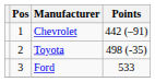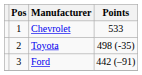 <table class="wikitable" style="font-size: 95%;">
 <tr>
 <th></th>
 <th>Pos</th>
 <th>Manufacturer</th>
 <th>Points</th>
 </tr>
 <tr>
 <td align="left"></td>
 <td style="text-align:center;">1</td>
 <td><a href='#'>Chevrolet</a></td>
-<td style="text-align:center;">442 (–91)</td>
+<td style="text-align:center;">533</td>
 </tr>
 <tr>
 <td align="left"></td>
 <td style="text-align:center;">2</td>
 <td><a href='#'>Toyota</a></td>
 <td style="text-align:center;">498 (-35)</td>
 </tr>
 <tr>
 <td align="left"></td>
 <td style="text-align:center;">3</td>
 <td><a href='#'>Ford</a></td>
-<td style="text-align:center;">533</td>
+<td style="text-align:center;">442 (–91)</td>
 </tr>
 <tr class="sortbottom">
 </tr>
 </table>
